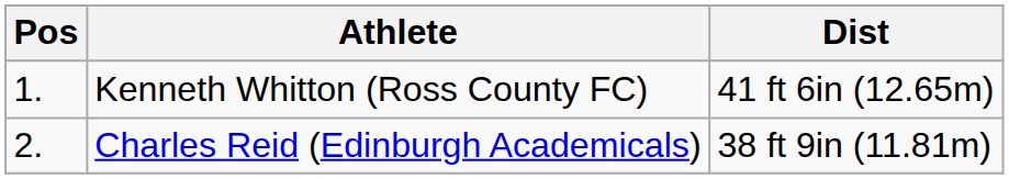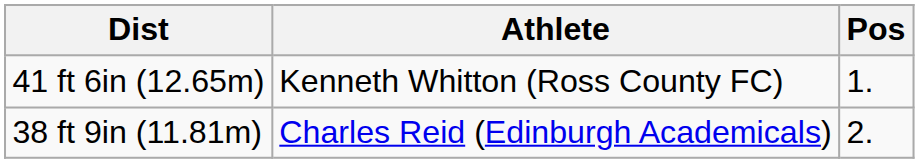 <table class="wikitable">
 <tr>
+<th>Dist</th>
+<th>Athlete</th>
 <th>Pos</th>
-<th>Athlete</th>
-<th>Dist</th>
 </tr>
 <tr>
+<td>41 ft 6in (12.65m)</td>
+<td>Kenneth Whitton (Ross County FC)</td>
 <td>1.</td>
-<td>Kenneth Whitton (Ross County FC)</td>
-<td>41 ft 6in (12.65m)</td>
 </tr>
 <tr>
+<td>38 ft 9in (11.81m)</td>
+<td><a href='#'>Charles Reid</a> (<a href='#'>Edinburgh Academicals</a>)</td>
 <td>2.</td>
-<td><a href='#'>Charles Reid</a> (<a href='#'>Edinburgh Academicals</a>)</td>
-<td>38 ft 9in (11.81m)</td>
 </tr>
 </table>
